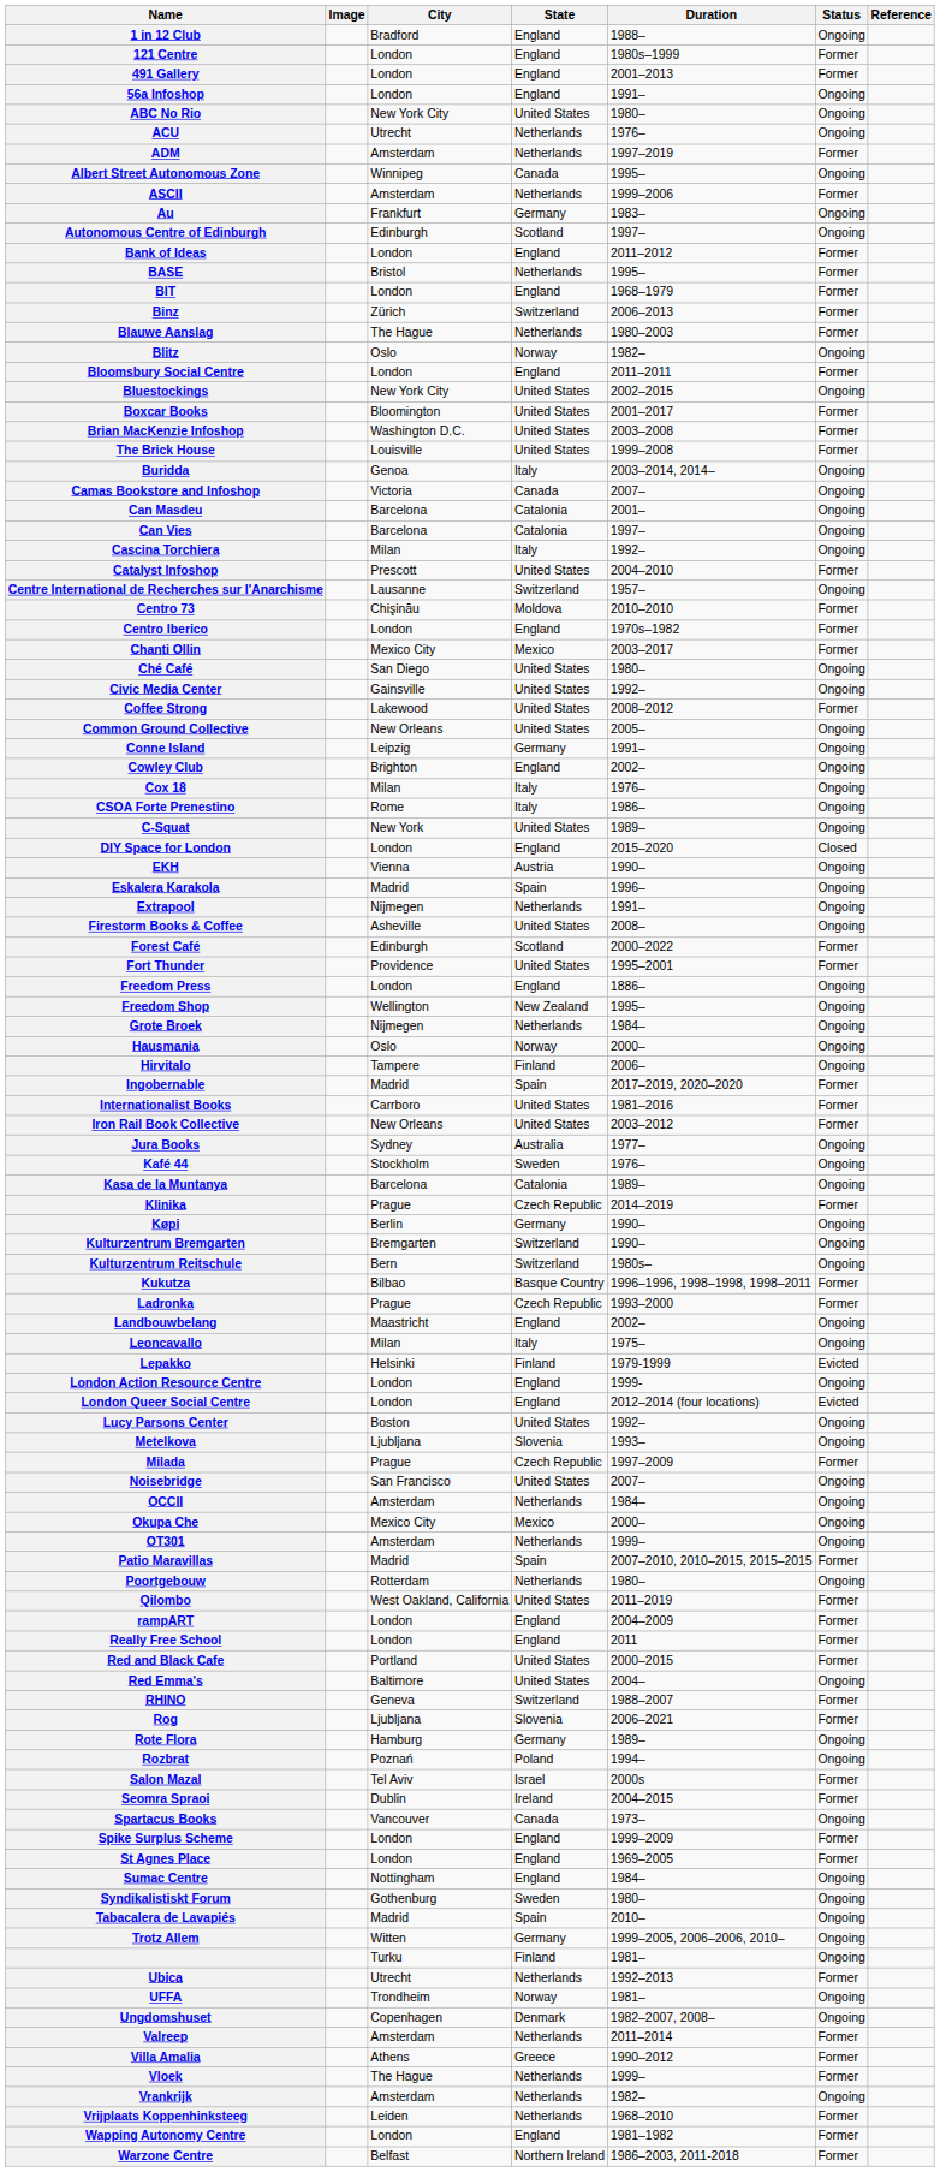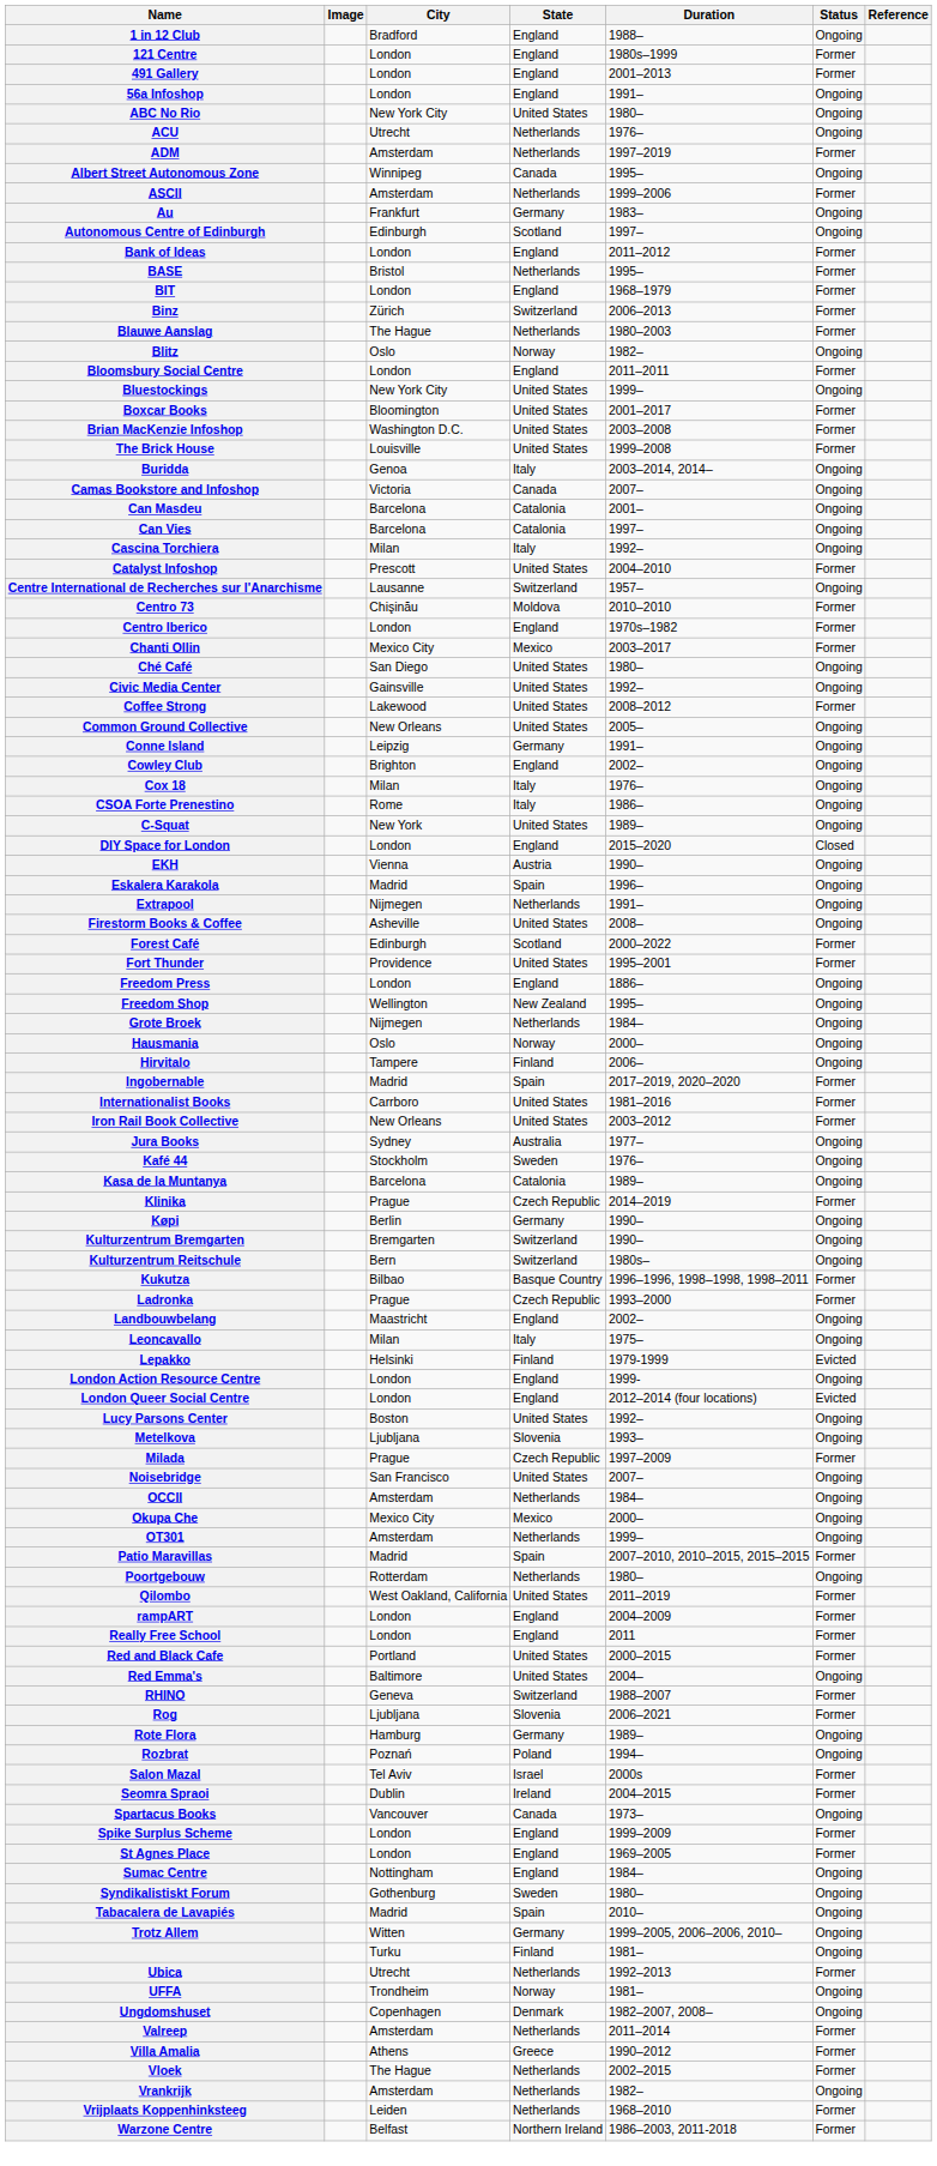 <table class="wikitable sortable plainrowheaders">
 <tr>
 <th scope="col">Name</th>
 <th scope="col">Image</th>
 <th scope="col">City</th>
 <th scope="col">State</th>
 <th scope="col">Duration</th>
 <th scope="col">Status</th>
 <th scope="col">Reference</th>
 </tr>
 <tr>
 <th scope="row"><a href='#'>1 in 12 Club</a></th>
 <td></td>
 <td>Bradford</td>
 <td>England</td>
 <td>1988–</td>
 <td>Ongoing</td>
 <td></td>
 </tr>
 <tr>
 <th scope="row"><a href='#'>121 Centre</a></th>
 <td></td>
 <td>London</td>
 <td>England</td>
 <td>1980s–1999</td>
 <td>Former</td>
 <td></td>
 </tr>
 <tr>
 <th scope="row"><a href='#'>491 Gallery</a></th>
 <td></td>
 <td>London</td>
 <td>England</td>
 <td>2001–2013</td>
 <td>Former</td>
 <td></td>
 </tr>
 <tr>
 <th scope="row"><a href='#'>56a Infoshop</a></th>
 <td></td>
 <td>London</td>
 <td>England</td>
 <td>1991–</td>
 <td>Ongoing</td>
 <td></td>
 </tr>
 <tr>
 <th scope="row"><a href='#'>ABC No Rio</a></th>
 <td></td>
 <td>New York City</td>
 <td>United States</td>
 <td>1980–</td>
 <td>Ongoing</td>
 <td></td>
 </tr>
 <tr>
 <th scope="row"><a href='#'>ACU</a></th>
 <td></td>
 <td>Utrecht</td>
 <td>Netherlands</td>
 <td>1976–</td>
 <td>Ongoing</td>
 <td></td>
 </tr>
 <tr>
 <th scope="row"><a href='#'>ADM</a></th>
 <td></td>
 <td>Amsterdam</td>
 <td>Netherlands</td>
 <td>1997–2019</td>
 <td>Former</td>
 <td></td>
 </tr>
 <tr>
 <th scope="row"><a href='#'>Albert Street Autonomous Zone</a></th>
 <td></td>
 <td>Winnipeg</td>
 <td>Canada</td>
 <td>1995–</td>
 <td>Ongoing</td>
 <td></td>
 </tr>
 <tr>
 <th scope="row"><a href='#'>ASCII</a></th>
 <td></td>
 <td>Amsterdam</td>
 <td>Netherlands</td>
 <td>1999–2006</td>
 <td>Former</td>
 <td></td>
 </tr>
 <tr>
 <th scope="row"><a href='#'> Au</a></th>
 <td></td>
 <td>Frankfurt</td>
 <td>Germany</td>
 <td>1983–</td>
 <td>Ongoing</td>
 <td></td>
 </tr>
 <tr>
 <th scope="row"><a href='#'>Autonomous Centre of Edinburgh</a></th>
 <td></td>
 <td>Edinburgh</td>
 <td>Scotland</td>
 <td>1997–</td>
 <td>Ongoing</td>
 <td></td>
 </tr>
 <tr>
 <th scope="row"><a href='#'>Bank of Ideas</a></th>
 <td></td>
 <td>London</td>
 <td>England</td>
 <td>2011–2012</td>
 <td>Former</td>
 <td></td>
 </tr>
 <tr>
 <th scope="row"><a href='#'>BASE</a></th>
 <td></td>
 <td>Bristol</td>
 <td>Netherlands</td>
 <td>1995–</td>
 <td>Former</td>
 <td></td>
 </tr>
 <tr>
 <th scope="row"><a href='#'>BIT</a></th>
 <td></td>
 <td>London</td>
 <td>England</td>
 <td>1968–1979</td>
 <td>Former</td>
 <td></td>
 </tr>
 <tr>
 <th scope="row"><a href='#'>Binz</a></th>
 <td></td>
 <td>Zürich</td>
 <td>Switzerland</td>
 <td>2006–2013</td>
 <td>Former</td>
 <td></td>
 </tr>
 <tr>
 <th scope="row"><a href='#'>Blauwe Aanslag</a></th>
 <td></td>
 <td>The Hague</td>
 <td>Netherlands</td>
 <td>1980–2003</td>
 <td>Former</td>
 <td></td>
 </tr>
 <tr>
 <th scope="row"><a href='#'>Blitz</a></th>
 <td></td>
 <td>Oslo</td>
 <td>Norway</td>
 <td>1982–</td>
 <td>Ongoing</td>
 <td></td>
 </tr>
 <tr>
 <th scope="row"><a href='#'>Bloomsbury Social Centre</a></th>
 <td></td>
 <td>London</td>
 <td>England</td>
 <td>2011–2011</td>
 <td>Former</td>
 <td></td>
 </tr>
 <tr>
 <th scope="row"><a href='#'>Bluestockings</a></th>
 <td></td>
 <td>New York City</td>
 <td>United States</td>
-<td>2002–2015</td>
+<td>1999–</td>
 <td>Ongoing</td>
 <td></td>
 </tr>
 <tr>
 <th scope="row"><a href='#'>Boxcar Books</a></th>
 <td></td>
 <td>Bloomington</td>
 <td>United States</td>
 <td>2001–2017</td>
 <td>Former</td>
 <td></td>
 </tr>
 <tr>
 <th scope="row"><a href='#'>Brian MacKenzie Infoshop</a></th>
 <td></td>
 <td>Washington D.C.</td>
 <td>United States</td>
 <td>2003–2008</td>
 <td>Former</td>
 <td></td>
 </tr>
 <tr>
 <th scope="row"><a href='#'>The Brick House</a></th>
 <td></td>
 <td>Louisville</td>
 <td>United States</td>
 <td>1999–2008</td>
 <td>Former</td>
 <td></td>
 </tr>
 <tr>
 <th scope="row"><a href='#'>Buridda</a></th>
 <td></td>
 <td>Genoa</td>
 <td>Italy</td>
 <td>2003–2014, 2014–</td>
 <td>Ongoing</td>
 <td></td>
 </tr>
 <tr>
 <th scope="row"><a href='#'>Camas Bookstore and Infoshop</a></th>
 <td></td>
 <td>Victoria</td>
 <td>Canada</td>
 <td>2007–</td>
 <td>Ongoing</td>
 <td></td>
 </tr>
 <tr>
 <th scope="row"><a href='#'>Can Masdeu</a></th>
 <td></td>
 <td>Barcelona</td>
 <td>Catalonia</td>
 <td>2001–</td>
 <td>Ongoing</td>
 <td></td>
 </tr>
 <tr>
 <th scope="row"><a href='#'>Can Vies</a></th>
 <td></td>
 <td>Barcelona</td>
 <td>Catalonia</td>
 <td>1997–</td>
 <td>Ongoing</td>
 <td></td>
 </tr>
 <tr>
 <th scope="row"><a href='#'>Cascina Torchiera</a></th>
 <td></td>
 <td>Milan</td>
 <td>Italy</td>
 <td>1992–</td>
 <td>Ongoing</td>
 <td></td>
 </tr>
 <tr>
 <th scope="row"><a href='#'>Catalyst Infoshop</a></th>
 <td></td>
 <td>Prescott</td>
 <td>United States</td>
 <td>2004–2010</td>
 <td>Former</td>
 <td></td>
 </tr>
 <tr>
 <th scope="row"><a href='#'>Centre International de Recherches sur l'Anarchisme</a></th>
 <td></td>
 <td>Lausanne</td>
 <td>Switzerland</td>
 <td>1957–</td>
 <td>Ongoing</td>
 <td></td>
 </tr>
 <tr>
 <th scope="row"><a href='#'>Centro 73</a></th>
 <td></td>
 <td>Chişinău</td>
 <td>Moldova</td>
 <td>2010–2010</td>
 <td>Former</td>
 <td></td>
 </tr>
 <tr>
 <th scope="row"><a href='#'>Centro Iberico</a></th>
 <td></td>
 <td>London</td>
 <td>England</td>
 <td> 1970s–1982</td>
 <td>Former</td>
 <td></td>
 </tr>
 <tr>
 <th scope="row"><a href='#'>Chanti Ollin</a></th>
 <td></td>
 <td>Mexico City</td>
 <td>Mexico</td>
 <td>2003–2017</td>
 <td>Former</td>
 <td></td>
 </tr>
 <tr>
 <th scope="row"><a href='#'>Ché Café</a></th>
 <td></td>
 <td>San Diego</td>
 <td>United States</td>
 <td>1980–</td>
 <td>Ongoing</td>
 <td></td>
 </tr>
 <tr>
 <th scope="row"><a href='#'>Civic Media Center</a></th>
 <td></td>
 <td>Gainsville</td>
 <td>United States</td>
 <td>1992–</td>
 <td>Ongoing</td>
 <td></td>
 </tr>
 <tr>
 <th scope="row"><a href='#'>Coffee Strong</a></th>
 <td></td>
 <td>Lakewood</td>
 <td>United States</td>
 <td>2008–2012</td>
 <td>Former</td>
 <td></td>
 </tr>
 <tr>
 <th scope="row"><a href='#'>Common Ground Collective</a></th>
 <td></td>
 <td>New Orleans</td>
 <td>United States</td>
 <td>2005–</td>
 <td>Ongoing</td>
 <td></td>
 </tr>
 <tr>
 <th scope="row"><a href='#'>Conne Island</a></th>
 <td></td>
 <td>Leipzig</td>
 <td>Germany</td>
 <td>1991–</td>
 <td>Ongoing</td>
 <td></td>
 </tr>
 <tr>
 <th scope="row"><a href='#'>Cowley Club</a></th>
 <td></td>
 <td>Brighton</td>
 <td>England</td>
 <td>2002–</td>
 <td>Ongoing</td>
 <td></td>
 </tr>
 <tr>
 <th scope="row"><a href='#'>Cox 18</a></th>
 <td></td>
 <td>Milan</td>
 <td>Italy</td>
 <td>1976–</td>
 <td>Ongoing</td>
 <td></td>
 </tr>
 <tr>
 <th scope="row"><a href='#'>CSOA Forte Prenestino</a></th>
 <td></td>
 <td>Rome</td>
 <td>Italy</td>
 <td>1986–</td>
 <td>Ongoing</td>
 <td></td>
 </tr>
 <tr>
 <th scope="row"><a href='#'>C-Squat</a></th>
 <td></td>
 <td>New York</td>
 <td>United States</td>
 <td>1989–</td>
 <td>Ongoing</td>
 <td></td>
 </tr>
 <tr>
 <th scope="row"><a href='#'>DIY Space for London</a></th>
 <td></td>
 <td>London</td>
 <td>England</td>
 <td>2015–2020</td>
 <td>Closed</td>
 <td></td>
 </tr>
 <tr>
 <th scope="row"><a href='#'>EKH</a></th>
 <td></td>
 <td>Vienna</td>
 <td>Austria</td>
 <td>1990–</td>
 <td>Ongoing</td>
 <td></td>
 </tr>
 <tr>
 <th scope="row"><a href='#'>Eskalera Karakola</a></th>
 <td></td>
 <td>Madrid</td>
 <td>Spain</td>
 <td>1996–</td>
 <td>Ongoing</td>
 <td></td>
 </tr>
 <tr>
 <th scope="row"><a href='#'>Extrapool</a></th>
 <td></td>
 <td>Nijmegen</td>
 <td>Netherlands</td>
 <td>1991–</td>
 <td>Ongoing</td>
 <td></td>
 </tr>
 <tr>
 <th scope="row"><a href='#'>Firestorm Books & Coffee</a></th>
 <td></td>
 <td>Asheville</td>
 <td>United States</td>
 <td>2008–</td>
 <td>Ongoing</td>
 <td></td>
 </tr>
 <tr>
 <th scope="row"><a href='#'>Forest Café</a></th>
 <td></td>
 <td>Edinburgh</td>
 <td>Scotland</td>
 <td>2000–2022</td>
 <td>Former</td>
 <td></td>
 </tr>
 <tr>
 <th scope="row"><a href='#'>Fort Thunder</a></th>
 <td></td>
 <td>Providence</td>
 <td>United States</td>
 <td>1995–2001</td>
 <td>Former</td>
 <td></td>
 </tr>
 <tr>
 <th scope="row"><a href='#'>Freedom Press</a></th>
 <td></td>
 <td>London</td>
 <td>England</td>
 <td>1886–</td>
 <td>Ongoing</td>
 <td></td>
 </tr>
 <tr>
 <th scope="row"><a href='#'>Freedom Shop</a></th>
 <td></td>
 <td>Wellington</td>
 <td>New Zealand</td>
 <td>1995–</td>
 <td>Ongoing</td>
 <td></td>
 </tr>
 <tr>
 <th scope="row"><a href='#'>Grote Broek</a></th>
 <td></td>
 <td>Nijmegen</td>
 <td>Netherlands</td>
 <td>1984–</td>
 <td>Ongoing</td>
 <td></td>
 </tr>
 <tr>
 <th scope="row"><a href='#'>Hausmania</a></th>
 <td></td>
 <td>Oslo</td>
 <td>Norway</td>
 <td>2000–</td>
 <td>Ongoing</td>
 <td></td>
 </tr>
 <tr>
 <th scope="row"><a href='#'>Hirvitalo</a></th>
 <td></td>
 <td>Tampere</td>
 <td>Finland</td>
 <td>2006–</td>
 <td>Ongoing</td>
 <td></td>
 </tr>
 <tr>
 <th scope="row"><a href='#'>Ingobernable</a></th>
 <td></td>
 <td>Madrid</td>
 <td>Spain</td>
 <td>2017–2019, 2020–2020</td>
 <td>Former</td>
 <td></td>
 </tr>
 <tr>
 <th scope="row"><a href='#'>Internationalist Books</a></th>
 <td></td>
 <td>Carrboro</td>
 <td>United States</td>
 <td>1981–2016</td>
 <td>Former</td>
 <td></td>
 </tr>
 <tr>
 <th scope="row"><a href='#'>Iron Rail Book Collective</a></th>
 <td></td>
 <td>New Orleans</td>
 <td>United States</td>
 <td>2003–2012</td>
 <td>Former</td>
 <td></td>
 </tr>
 <tr>
 <th scope="row"><a href='#'>Jura Books</a></th>
 <td></td>
 <td>Sydney</td>
 <td>Australia</td>
 <td>1977–</td>
 <td>Ongoing</td>
 <td></td>
 </tr>
 <tr>
 <th scope="row"><a href='#'>Kafé 44</a></th>
 <td></td>
 <td>Stockholm</td>
 <td>Sweden</td>
 <td>1976–</td>
 <td>Ongoing</td>
 <td></td>
 </tr>
 <tr>
 <th scope="row"><a href='#'>Kasa de la Muntanya</a></th>
 <td></td>
 <td>Barcelona</td>
 <td>Catalonia</td>
 <td>1989–</td>
 <td>Ongoing</td>
 <td></td>
 </tr>
 <tr>
 <th scope="row"><a href='#'>Klinika</a></th>
 <td></td>
 <td>Prague</td>
 <td>Czech Republic</td>
 <td>2014–2019</td>
 <td>Former</td>
 <td></td>
 </tr>
 <tr>
 <th scope="row"><a href='#'>Køpi</a></th>
 <td></td>
 <td>Berlin</td>
 <td>Germany</td>
 <td>1990–</td>
 <td>Ongoing</td>
 <td></td>
 </tr>
 <tr>
 <th scope="row"><a href='#'>Kulturzentrum Bremgarten</a></th>
 <td></td>
 <td>Bremgarten</td>
 <td>Switzerland</td>
 <td>1990–</td>
 <td>Ongoing</td>
 <td></td>
 </tr>
 <tr>
 <th scope="row"><a href='#'>Kulturzentrum Reitschule</a></th>
 <td></td>
 <td>Bern</td>
 <td>Switzerland</td>
 <td>1980s–</td>
 <td>Ongoing</td>
 <td></td>
 </tr>
 <tr>
 <th scope="row"><a href='#'>Kukutza</a></th>
 <td></td>
 <td>Bilbao</td>
 <td>Basque Country</td>
 <td>1996–1996, 1998–1998, 1998–2011</td>
 <td>Former</td>
 <td></td>
 </tr>
 <tr>
 <th scope="row"><a href='#'>Ladronka</a></th>
 <td></td>
 <td>Prague</td>
 <td>Czech Republic</td>
 <td>1993–2000</td>
 <td>Former</td>
 <td></td>
 </tr>
 <tr>
 <th scope="row"><a href='#'>Landbouwbelang</a></th>
 <td></td>
 <td>Maastricht</td>
 <td>England</td>
 <td>2002–</td>
 <td>Ongoing</td>
 <td></td>
 </tr>
 <tr>
 <th scope="row"><a href='#'>Leoncavallo</a></th>
 <td></td>
 <td>Milan</td>
 <td>Italy</td>
 <td>1975–</td>
 <td>Ongoing</td>
 <td></td>
 </tr>
 <tr>
 <th scope="row"><a href='#'>Lepakko</a></th>
 <td></td>
 <td>Helsinki</td>
 <td>Finland</td>
 <td>1979-1999</td>
 <td>Evicted</td>
 <td></td>
 </tr>
 <tr>
 <th scope="row"><a href='#'>London Action Resource Centre</a></th>
 <td></td>
 <td>London</td>
 <td>England</td>
 <td>1999-</td>
 <td>Ongoing</td>
 <td></td>
 </tr>
 <tr>
 <th scope="row"><a href='#'>London Queer Social Centre</a></th>
 <td></td>
 <td>London</td>
 <td>England</td>
 <td>2012–2014 (four locations)</td>
 <td>Evicted</td>
 <td></td>
 </tr>
 <tr>
 <th scope="row"><a href='#'>Lucy Parsons Center</a></th>
 <td></td>
 <td>Boston</td>
 <td>United States</td>
 <td>1992–</td>
 <td>Ongoing</td>
 <td></td>
 </tr>
 <tr>
 <th scope="row"><a href='#'>Metelkova</a></th>
 <td></td>
 <td>Ljubljana</td>
 <td>Slovenia</td>
 <td>1993–</td>
 <td>Ongoing</td>
 <td></td>
 </tr>
 <tr>
 <th scope="row"><a href='#'>Milada</a></th>
 <td></td>
 <td>Prague</td>
 <td>Czech Republic</td>
 <td>1997–2009</td>
 <td>Former</td>
 <td></td>
 </tr>
 <tr>
 <th scope="row"><a href='#'>Noisebridge</a></th>
 <td></td>
 <td>San Francisco</td>
 <td>United States</td>
 <td>2007–</td>
 <td>Ongoing</td>
 <td></td>
 </tr>
 <tr>
 <th scope="row"><a href='#'>OCCII</a></th>
 <td></td>
 <td>Amsterdam</td>
 <td>Netherlands</td>
 <td>1984–</td>
 <td>Ongoing</td>
 <td></td>
 </tr>
 <tr>
 <th scope="row"><a href='#'>Okupa Che</a></th>
 <td></td>
 <td>Mexico City</td>
 <td>Mexico</td>
 <td>2000–</td>
 <td>Ongoing</td>
 <td></td>
 </tr>
 <tr>
 <th scope="row"><a href='#'>OT301</a></th>
 <td></td>
 <td>Amsterdam</td>
 <td>Netherlands</td>
 <td>1999–</td>
 <td>Ongoing</td>
 <td></td>
 </tr>
 <tr>
 <th scope="row"><a href='#'>Patio Maravillas</a></th>
 <td></td>
 <td>Madrid</td>
 <td>Spain</td>
 <td>2007–2010, 2010–2015, 2015–2015</td>
 <td>Former</td>
 <td></td>
 </tr>
 <tr>
 <th scope="row"><a href='#'>Poortgebouw</a></th>
 <td></td>
 <td>Rotterdam</td>
 <td>Netherlands</td>
 <td>1980–</td>
 <td>Ongoing</td>
 <td></td>
 </tr>
 <tr>
 <th scope="row"><a href='#'>Qilombo</a></th>
 <td></td>
 <td>West Oakland, California</td>
 <td>United States</td>
 <td>2011–2019</td>
 <td>Former</td>
 <td></td>
 </tr>
 <tr>
 <th scope="row"><a href='#'>rampART</a></th>
 <td></td>
 <td>London</td>
 <td>England</td>
 <td>2004–2009</td>
 <td>Former</td>
 <td></td>
 </tr>
 <tr>
 <th scope="row"><a href='#'>Really Free School</a></th>
 <td></td>
 <td>London</td>
 <td>England</td>
 <td>2011</td>
 <td>Former</td>
 <td></td>
 </tr>
 <tr>
 <th scope="row"><a href='#'>Red and Black Cafe</a></th>
 <td></td>
 <td>Portland</td>
 <td>United States</td>
 <td>2000–2015</td>
 <td>Former</td>
 <td></td>
 </tr>
 <tr>
 <th scope="row"><a href='#'>Red Emma's</a></th>
 <td></td>
 <td>Baltimore</td>
 <td>United States</td>
 <td>2004–</td>
 <td>Ongoing</td>
 <td></td>
 </tr>
 <tr>
 <th scope="row"><a href='#'>RHINO</a></th>
 <td></td>
 <td>Geneva</td>
 <td>Switzerland</td>
 <td>1988–2007</td>
 <td>Former</td>
 <td></td>
 </tr>
 <tr>
 <th scope="row"><a href='#'>Rog</a></th>
 <td></td>
 <td>Ljubljana</td>
 <td>Slovenia</td>
 <td>2006–2021</td>
 <td>Former</td>
 <td></td>
 </tr>
 <tr>
 <th scope="row"><a href='#'>Rote Flora</a></th>
 <td></td>
 <td>Hamburg</td>
 <td>Germany</td>
 <td>1989–</td>
 <td>Ongoing</td>
 <td></td>
 </tr>
 <tr>
 <th scope="row"><a href='#'>Rozbrat</a></th>
 <td></td>
 <td>Poznań</td>
 <td>Poland</td>
 <td>1994–</td>
 <td>Ongoing</td>
 <td></td>
 </tr>
 <tr>
 <th scope="row"><a href='#'>Salon Mazal</a></th>
 <td></td>
 <td>Tel Aviv</td>
 <td>Israel</td>
 <td>2000s</td>
 <td>Former</td>
 <td></td>
 </tr>
 <tr>
 <th scope="row"><a href='#'>Seomra Spraoi</a></th>
 <td><br></td>
 <td>Dublin</td>
 <td>Ireland</td>
 <td>2004–2015</td>
 <td>Former</td>
 <td></td>
 </tr>
 <tr>
 <th scope="row"><a href='#'>Spartacus Books</a></th>
 <td></td>
 <td>Vancouver</td>
 <td>Canada</td>
 <td>1973–</td>
 <td>Ongoing</td>
 <td></td>
 </tr>
 <tr>
 <th scope="row"><a href='#'>Spike Surplus Scheme</a></th>
 <td></td>
 <td>London</td>
 <td>England</td>
 <td>1999–2009</td>
 <td>Former</td>
 <td></td>
 </tr>
 <tr>
 <th scope="row"><a href='#'>St Agnes Place</a></th>
 <td></td>
 <td>London</td>
 <td>England</td>
 <td>1969–2005</td>
 <td>Former</td>
 <td></td>
 </tr>
 <tr>
 <th scope="row"><a href='#'>Sumac Centre</a></th>
 <td></td>
 <td>Nottingham</td>
 <td>England</td>
 <td>1984–</td>
 <td>Ongoing</td>
 <td></td>
 </tr>
 <tr>
 <th scope="row"><a href='#'>Syndikalistiskt Forum</a></th>
 <td></td>
 <td>Gothenburg</td>
 <td>Sweden</td>
 <td>1980–</td>
 <td>Ongoing</td>
 <td></td>
 </tr>
 <tr>
 <th scope="row"><a href='#'>Tabacalera de Lavapiés</a></th>
 <td></td>
 <td>Madrid</td>
 <td>Spain</td>
 <td>2010–</td>
 <td>Ongoing</td>
 <td></td>
 </tr>
 <tr>
 <th scope="row"><a href='#'>Trotz Allem</a></th>
 <td></td>
 <td>Witten</td>
 <td>Germany</td>
 <td>1999–2005, 2006–2006, 2010–</td>
 <td>Ongoing</td>
 <td></td>
 </tr>
 <tr>
 <th scope="row"></th>
 <td></td>
 <td>Turku</td>
 <td>Finland</td>
 <td>1981–</td>
 <td>Ongoing</td>
 <td></td>
 </tr>
 <tr>
 <th scope="row"><a href='#'>Ubica</a></th>
 <td></td>
 <td>Utrecht</td>
 <td>Netherlands</td>
 <td>1992–2013</td>
 <td>Former</td>
 <td></td>
 </tr>
 <tr>
 <th scope="row"><a href='#'>UFFA</a></th>
 <td></td>
 <td>Trondheim</td>
 <td>Norway</td>
 <td>1981–</td>
 <td>Ongoing</td>
 <td></td>
 </tr>
 <tr>
 <th scope="row"><a href='#'>Ungdomshuset</a></th>
 <td></td>
 <td>Copenhagen</td>
 <td>Denmark</td>
 <td>1982–2007, 2008–</td>
 <td>Ongoing</td>
 <td></td>
 </tr>
 <tr>
 <th scope="row"><a href='#'>Valreep</a></th>
 <td></td>
 <td>Amsterdam</td>
 <td>Netherlands</td>
 <td>2011–2014</td>
 <td>Former</td>
 <td></td>
 </tr>
 <tr>
 <th scope="row"><a href='#'>Villa Amalia</a></th>
 <td></td>
 <td>Athens</td>
 <td>Greece</td>
 <td>1990–2012</td>
 <td>Former</td>
 <td></td>
 </tr>
 <tr>
 <th scope="row"><a href='#'>Vloek</a></th>
 <td></td>
 <td>The Hague</td>
 <td>Netherlands</td>
-<td>1999–</td>
+<td>2002–2015</td>
 <td>Former</td>
 <td></td>
 </tr>
 <tr>
 <th scope="row"><a href='#'>Vrankrijk</a></th>
 <td></td>
 <td>Amsterdam</td>
 <td>Netherlands</td>
 <td>1982–</td>
 <td>Ongoing</td>
 <td></td>
 </tr>
 <tr>
 <th scope="row"><a href='#'>Vrijplaats Koppenhinksteeg</a></th>
 <td></td>
 <td>Leiden</td>
 <td>Netherlands</td>
 <td>1968–2010</td>
 <td>Former</td>
 <td></td>
 </tr>
 <tr>
-<th scope="row"><a href='#'>Wapping Autonomy Centre</a></th>
-<td></td>
-<td>London</td>
-<td>England</td>
-<td>1981–1982</td>
-<td>Former</td>
-<td></td>
-</tr>
-<tr>
 <th scope="row"><a href='#'>Warzone Centre</a></th>
 <td></td>
 <td>Belfast</td>
 <td>Northern Ireland</td>
 <td>1986–2003, 2011-2018</td>
 <td>Former</td>
 <td></td>
 </tr>
 </table>
